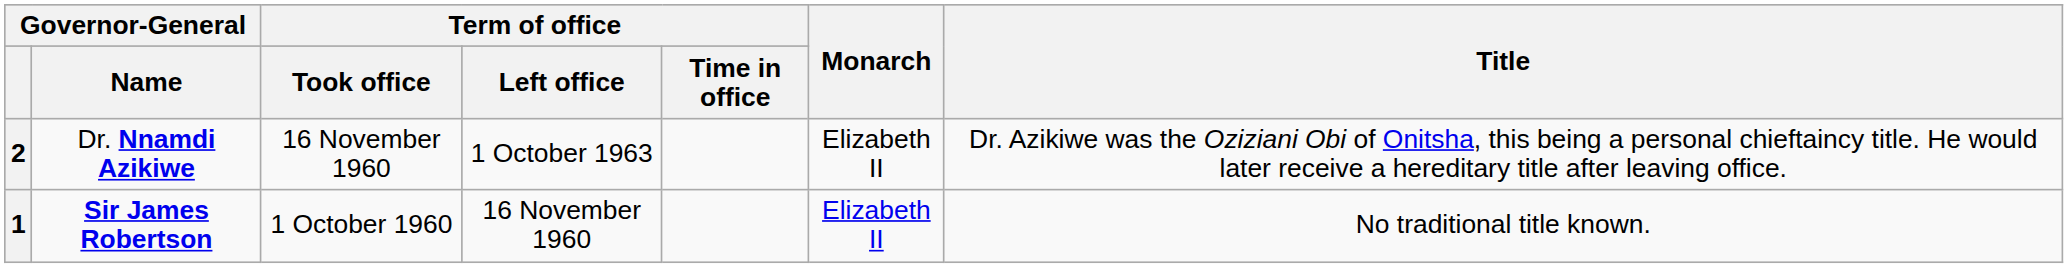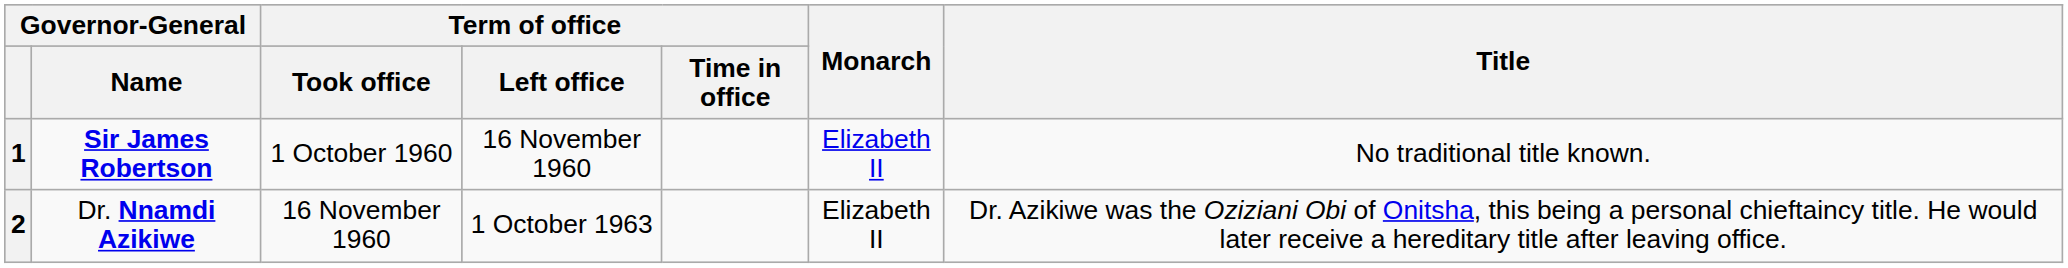 <table class="wikitable" style="text-align:center">
 <tr>
 <th colspan=2>Governor-General</th>
 <th colspan=3>Term of office</th>
 <th rowspan=2>Monarch</th>
 <th rowspan=2>Title</th>
 </tr>
 <tr>
 <th></th>
 <th>Name<br></th>
 <th>Took office</th>
 <th>Left office</th>
 <th>Time in office</th>
 </tr>
 <tr>
+<th>1</th>
+<td><strong><a href='#'>Sir James Robertson</a></strong><br></td>
+<td>1 October 1960</td>
+<td>16 November 1960</td>
+<td></td>
+<td><a href='#'>Elizabeth II</a></td>
+<td>No traditional title known.</td>
+</tr>
+<tr>
 <th>2</th>
 <td>Dr. <strong><a href='#'>Nnamdi Azikiwe</a></strong><br></td>
 <td>16 November 1960</td>
 <td>1 October 1963</td>
 <td></td>
 <td>Elizabeth II</td>
 <td>Dr. Azikiwe was the <em>Oziziani Obi</em> of <a href='#'>Onitsha</a>, this being a personal chieftaincy title. He would later receive a hereditary title after leaving office.</td>
 </tr>
-<tr>
-<th>1</th>
-<td><strong><a href='#'>Sir James Robertson</a></strong><br></td>
-<td>1 October 1960</td>
-<td>16 November 1960</td>
-<td></td>
-<td><a href='#'>Elizabeth II</a></td>
-<td>No traditional title known.</td>
-</tr>
 </table>
